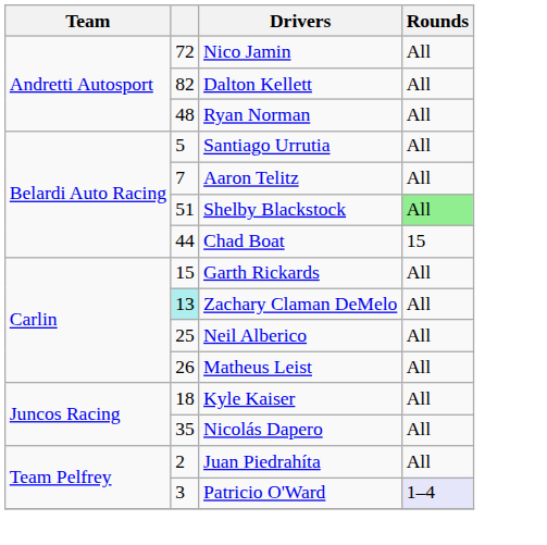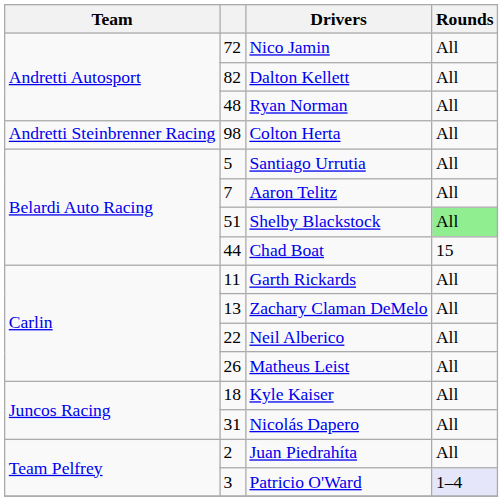 <table class="wikitable sortable" style="font-size:85%">
 <tr>
 <th>Team</th>
 <th></th>
 <th>Drivers</th>
 <th>Rounds</th>
 </tr>
 <tr>
 <td rowspan=3><a href='#'>Andretti Autosport</a></td>
 <td>72</td>
 <td> <a href='#'>Nico Jamin</a></td>
 <td>All</td>
 </tr>
 <tr>
 <td>82</td>
 <td> <a href='#'>Dalton Kellett</a></td>
 <td>All</td>
 </tr>
 <tr>
 <td>48</td>
 <td> <a href='#'>Ryan Norman</a></td>
+<td>All</td>
+</tr>
+<tr>
+<td><a href='#'>Andretti Steinbrenner Racing</a></td>
+<td>98</td>
+<td> <a href='#'>Colton Herta</a></td>
 <td>All</td>
 </tr>
 <tr>
 <td rowspan=4><a href='#'>Belardi Auto Racing</a></td>
 <td>5</td>
 <td> <a href='#'>Santiago Urrutia</a></td>
 <td>All</td>
 </tr>
 <tr>
 <td>7</td>
 <td> <a href='#'>Aaron Telitz</a></td>
 <td>All</td>
 </tr>
 <tr>
 <td>51</td>
 <td> <a href='#'>Shelby Blackstock</a></td>
 <td style="background: lightgreen;">All</td>
 </tr>
 <tr>
 <td>44</td>
 <td> <a href='#'>Chad Boat</a></td>
 <td>15</td>
 </tr>
 <tr>
 <td rowspan=4><a href='#'>Carlin</a></td>
-<td>15</td>
+<td>11</td>
 <td> <a href='#'>Garth Rickards</a></td>
 <td>All</td>
 </tr>
 <tr>
-<td style="background: paleturquoise;">13</td>
+<td>13</td>
 <td> <a href='#'>Zachary Claman DeMelo</a></td>
 <td>All</td>
 </tr>
 <tr>
-<td>25</td>
+<td>22</td>
 <td> <a href='#'>Neil Alberico</a></td>
 <td>All</td>
 </tr>
 <tr>
 <td>26</td>
 <td> <a href='#'>Matheus Leist</a></td>
 <td>All</td>
 </tr>
 <tr>
 <td rowspan=2><a href='#'>Juncos Racing</a></td>
 <td>18</td>
 <td> <a href='#'>Kyle Kaiser</a></td>
 <td>All</td>
 </tr>
 <tr>
-<td>35</td>
+<td>31</td>
 <td> <a href='#'>Nicolás Dapero</a></td>
 <td>All</td>
 </tr>
 <tr>
 <td rowspan=2><a href='#'>Team Pelfrey</a></td>
 <td>2</td>
 <td> <a href='#'>Juan Piedrahíta</a></td>
 <td>All</td>
 </tr>
 <tr>
 <td>3</td>
 <td> <a href='#'>Patricio O'Ward</a></td>
 <td style="background: lavender;">1–4</td>
 </tr>
 <tr>
 </tr>
 </table>
